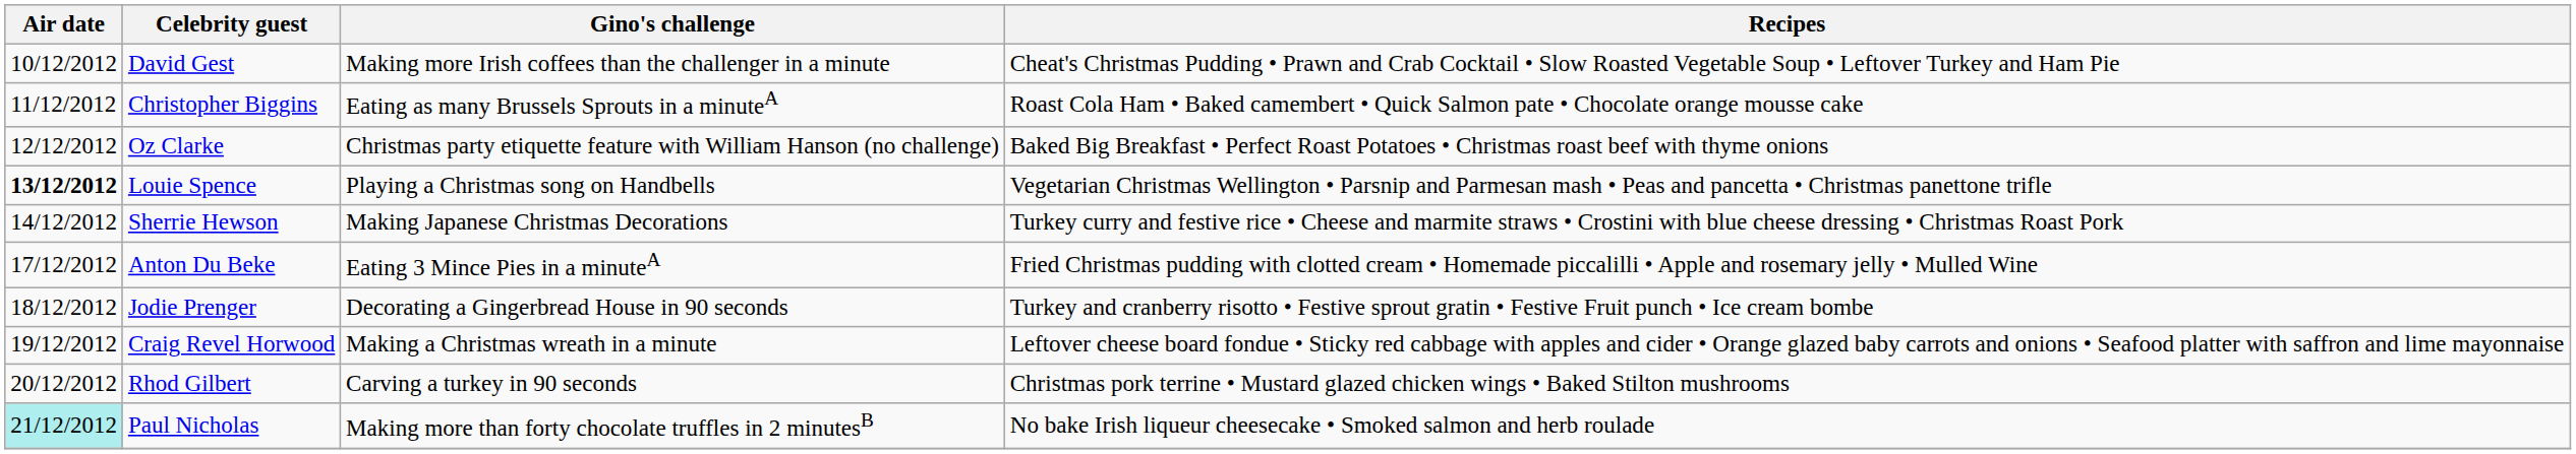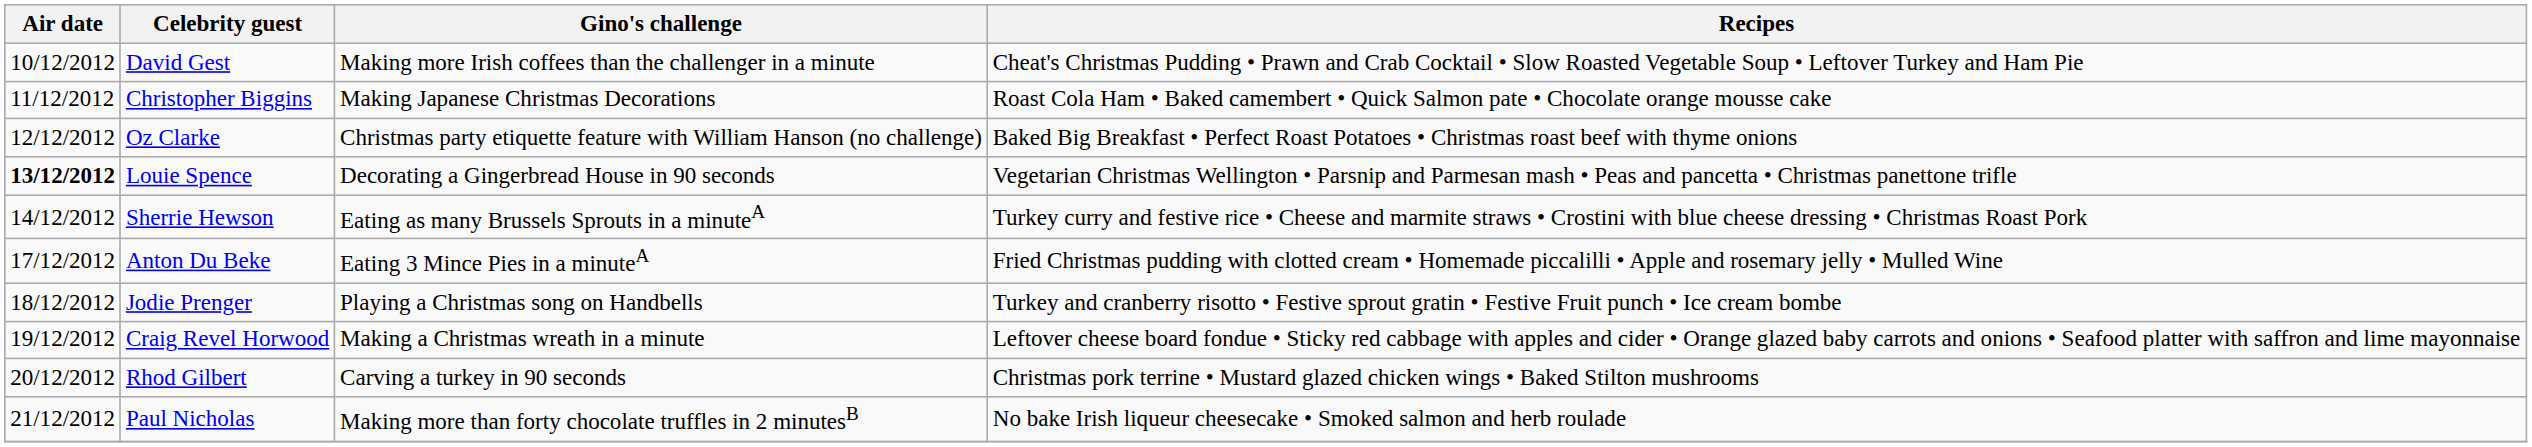 <table class="wikitable" style="font-size:90%;">
 <tr>
 <th>Air date</th>
 <th>Celebrity guest</th>
 <th>Gino's challenge</th>
 <th>Recipes</th>
 </tr>
 <tr>
 <td>10/12/2012</td>
 <td><a href='#'>David Gest</a></td>
 <td>Making more Irish coffees than the challenger in a minute</td>
 <td>Cheat's Christmas Pudding • Prawn and Crab Cocktail • Slow Roasted Vegetable Soup • Leftover Turkey and Ham Pie</td>
 </tr>
 <tr>
 <td>11/12/2012</td>
 <td><a href='#'>Christopher Biggins</a></td>
-<td>Eating as many Brussels Sprouts in a minute<sup>A</sup></td>
+<td>Making Japanese Christmas Decorations</td>
 <td>Roast Cola Ham • Baked camembert • Quick Salmon pate • Chocolate orange mousse cake</td>
 </tr>
 <tr>
 <td>12/12/2012</td>
 <td><a href='#'>Oz Clarke</a></td>
 <td>Christmas party etiquette feature with William Hanson (no challenge)</td>
 <td>Baked Big Breakfast • Perfect Roast Potatoes • Christmas roast beef with thyme onions</td>
 </tr>
 <tr>
 <td><strong>13/12/2012</strong></td>
 <td><a href='#'>Louie Spence</a></td>
-<td>Playing a Christmas song on Handbells</td>
+<td>Decorating a Gingerbread House in 90 seconds</td>
 <td>Vegetarian Christmas Wellington • Parsnip and Parmesan mash • Peas and pancetta • Christmas panettone trifle</td>
 </tr>
 <tr>
 <td>14/12/2012</td>
 <td><a href='#'>Sherrie Hewson</a></td>
-<td>Making Japanese Christmas Decorations</td>
+<td>Eating as many Brussels Sprouts in a minute<sup>A</sup></td>
 <td>Turkey curry and festive rice • Cheese and marmite straws • Crostini with blue cheese dressing • Christmas Roast Pork</td>
 </tr>
 <tr>
 <td>17/12/2012</td>
 <td><a href='#'>Anton Du Beke</a></td>
 <td>Eating 3 Mince Pies in a minute<sup>A</sup></td>
 <td>Fried Christmas pudding with clotted cream • Homemade piccalilli • Apple and rosemary jelly • Mulled Wine</td>
 </tr>
 <tr>
 <td>18/12/2012</td>
 <td><a href='#'>Jodie Prenger</a></td>
-<td>Decorating a Gingerbread House in 90 seconds</td>
+<td>Playing a Christmas song on Handbells</td>
 <td>Turkey and cranberry risotto • Festive sprout gratin • Festive Fruit punch • Ice cream bombe</td>
 </tr>
 <tr>
 <td>19/12/2012</td>
 <td><a href='#'>Craig Revel Horwood</a></td>
 <td>Making a Christmas wreath in a minute</td>
 <td>Leftover cheese board fondue • Sticky red cabbage with apples and cider • Orange glazed baby carrots and onions • Seafood platter with saffron and lime mayonnaise</td>
 </tr>
 <tr>
 <td>20/12/2012</td>
 <td><a href='#'>Rhod Gilbert</a></td>
 <td>Carving a turkey in 90 seconds</td>
 <td>Christmas pork terrine • Mustard glazed chicken wings • Baked Stilton mushrooms</td>
 </tr>
 <tr>
-<td style="background: paleturquoise;">21/12/2012</td>
+<td>21/12/2012</td>
 <td><a href='#'>Paul Nicholas</a></td>
 <td>Making more than forty chocolate truffles in 2 minutes<sup>B</sup></td>
 <td>No bake Irish liqueur cheesecake • Smoked salmon and herb roulade</td>
 </tr>
 <tr>
 </tr>
 </table>
